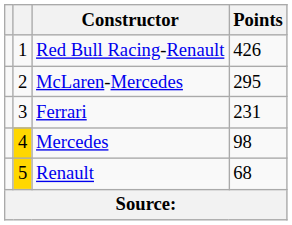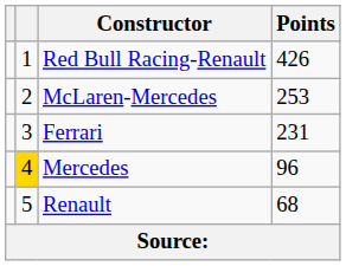 <table class="wikitable" style="font-size: 85%;">
 <tr>
 <th></th>
 <th></th>
 <th>Constructor</th>
 <th>Points</th>
 </tr>
 <tr>
 <td align="left"></td>
 <td style="text-align:center;">1</td>
 <td> <a href='#'>Red Bull Racing</a>-<a href='#'>Renault</a></td>
 <td>426</td>
 </tr>
 <tr>
 <td align="left"></td>
 <td style="text-align:center;">2</td>
 <td> <a href='#'>McLaren</a>-<a href='#'>Mercedes</a></td>
-<td>295</td>
+<td>253</td>
 </tr>
 <tr>
 <td align="left"></td>
 <td style="text-align:center;">3</td>
 <td> <a href='#'>Ferrari</a></td>
 <td>231</td>
 </tr>
 <tr>
 <td align="left"></td>
 <td style="background: gold; text-align:center;">4</td>
 <td> <a href='#'>Mercedes</a></td>
-<td>98</td>
+<td>96</td>
 </tr>
 <tr>
 <td align="left"></td>
-<td style="background: gold; text-align:center;">5</td>
+<td style="text-align:center;">5</td>
 <td> <a href='#'>Renault</a></td>
 <td>68</td>
 </tr>
 <tr>
 <th colspan=4>Source: </th>
 </tr>
 </table>
